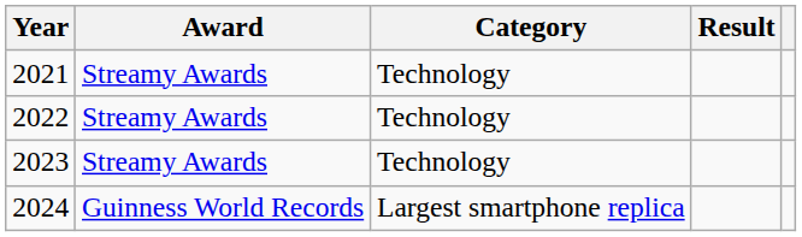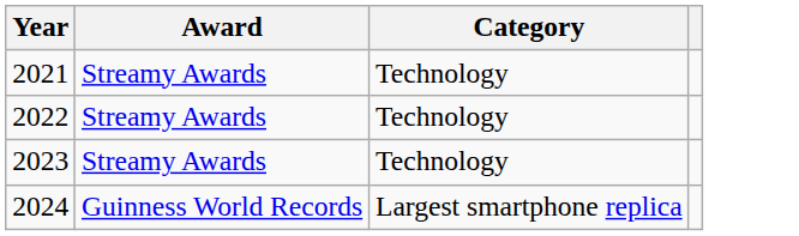 <table class="wikitable sortable plainrowheaders">
 <tr>
 <th scope="col">Year</th>
 <th scope="col">Award</th>
 <th scope="col">Category</th>
-<th scope="col">Result</th>
 <th scope="col" class="unsortable"></th>
 </tr>
 <tr>
 <td>2021</td>
 <td><a href='#'>Streamy Awards</a></td>
 <td>Technology</td>
-<td></td>
 <td style="text-align: center;"></td>
 </tr>
 <tr>
 <td>2022</td>
 <td><a href='#'>Streamy Awards</a></td>
 <td>Technology</td>
-<td></td>
 <td style="text-align: center;"></td>
 </tr>
 <tr>
 <td>2023</td>
 <td><a href='#'>Streamy Awards</a></td>
 <td>Technology</td>
-<td></td>
 <td style="text-align: center;"></td>
 </tr>
 <tr>
 <td>2024</td>
 <td><a href='#'>Guinness World Records</a></td>
 <td>Largest smartphone <a href='#'>replica</a></td>
-<td></td>
 <td style="text-align: center;"></td>
 </tr>
 </table>
